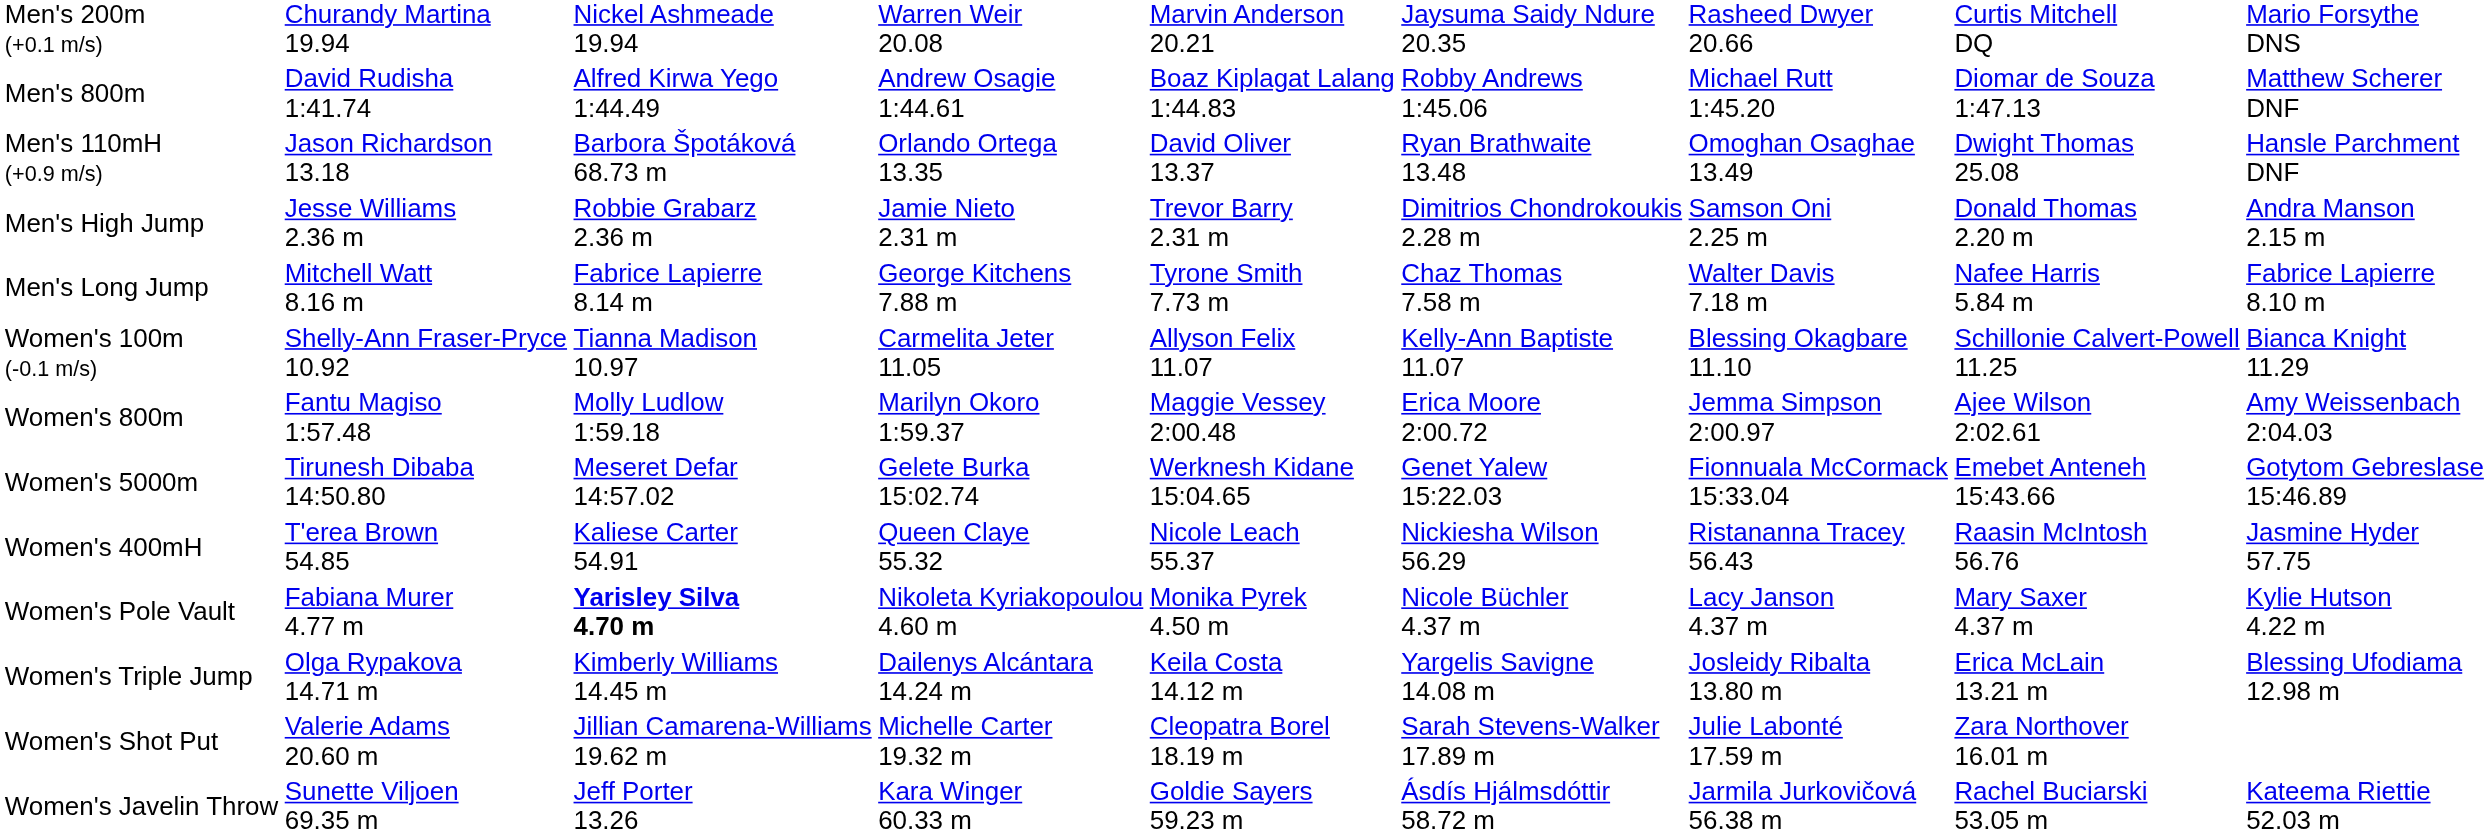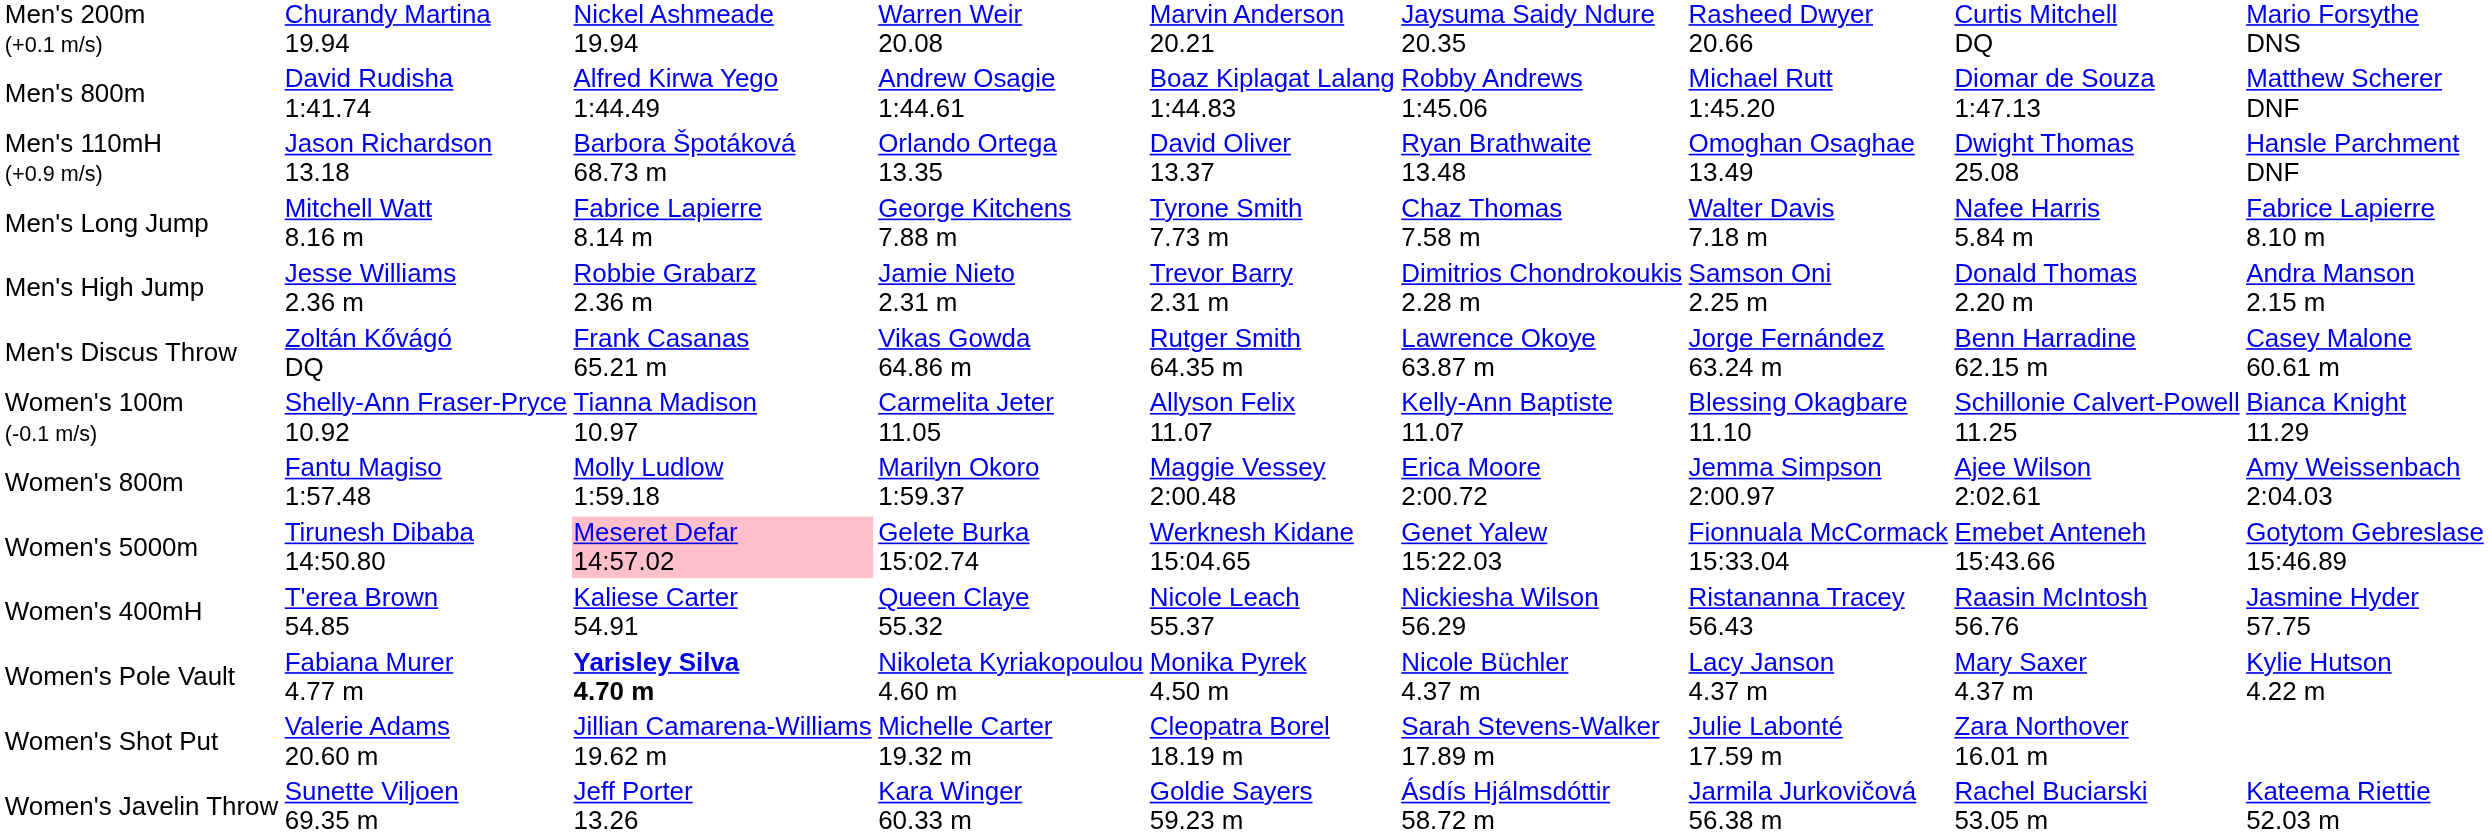 <table>
 <tr>
 <td>Men's 200m<br><small>(+0.1 m/s)</small></td>
 <td><a href='#'>Churandy Martina</a><br>  19.94</td>
 <td><a href='#'>Nickel Ashmeade</a><br>  19.94</td>
 <td><a href='#'>Warren Weir</a><br>  20.08</td>
 <td><a href='#'>Marvin Anderson</a><br>  20.21</td>
 <td><a href='#'>Jaysuma Saidy Ndure</a><br>  20.35</td>
 <td><a href='#'>Rasheed Dwyer</a><br>  20.66</td>
 <td><a href='#'>Curtis Mitchell</a><br>  DQ</td>
 <td><a href='#'>Mario Forsythe</a><br>  DNS</td>
 </tr>
 <tr>
 <td>Men's 800m</td>
 <td><a href='#'>David Rudisha</a><br>  1:41.74</td>
 <td><a href='#'>Alfred Kirwa Yego</a><br>  1:44.49</td>
 <td><a href='#'>Andrew Osagie</a><br>  1:44.61</td>
 <td><a href='#'>Boaz Kiplagat Lalang</a><br>  1:44.83</td>
 <td><a href='#'>Robby Andrews</a><br>  1:45.06</td>
 <td><a href='#'>Michael Rutt</a><br>  1:45.20</td>
 <td><a href='#'>Diomar de Souza</a><br>  1:47.13</td>
 <td><a href='#'>Matthew Scherer</a><br>  DNF</td>
 </tr>
 <tr>
 <td>Men's 110mH<br><small>(+0.9 m/s)</small></td>
 <td><a href='#'>Jason Richardson</a><br>  13.18</td>
 <td><a href='#'>Barbora Špotáková</a><br>  68.73 m</td>
 <td><a href='#'>Orlando Ortega</a><br>  13.35</td>
 <td><a href='#'>David Oliver</a><br>  13.37</td>
 <td><a href='#'>Ryan Brathwaite</a><br>  13.48</td>
 <td><a href='#'>Omoghan Osaghae</a><br>  13.49</td>
 <td><a href='#'>Dwight Thomas</a><br>  25.08</td>
 <td><a href='#'>Hansle Parchment</a><br>  DNF</td>
 </tr>
 <tr>
+<td>Men's Long Jump</td>
+<td><a href='#'>Mitchell Watt</a><br>  8.16 m</td>
+<td><a href='#'>Fabrice Lapierre</a><br>  8.14 m</td>
+<td><a href='#'>George Kitchens</a><br>  7.88 m</td>
+<td><a href='#'>Tyrone Smith</a><br>  7.73 m</td>
+<td><a href='#'>Chaz Thomas</a><br>  7.58 m</td>
+<td><a href='#'>Walter Davis</a><br>  7.18 m</td>
+<td><a href='#'>Nafee Harris</a><br>  5.84 m</td>
+<td><a href='#'>Fabrice Lapierre</a><br>  8.10 m</td>
+</tr>
+<tr>
 <td>Men's High Jump</td>
 <td><a href='#'>Jesse Williams</a><br>  2.36 m</td>
 <td><a href='#'>Robbie Grabarz</a><br>  2.36 m</td>
 <td><a href='#'>Jamie Nieto</a><br>  2.31 m</td>
 <td><a href='#'>Trevor Barry</a><br>  2.31 m</td>
 <td><a href='#'>Dimitrios Chondrokoukis</a><br>  2.28 m</td>
 <td><a href='#'>Samson Oni</a><br>  2.25 m</td>
 <td><a href='#'>Donald Thomas</a><br>  2.20 m</td>
 <td><a href='#'>Andra Manson</a><br>  2.15 m</td>
 </tr>
 <tr>
-<td>Men's Long Jump</td>
-<td><a href='#'>Mitchell Watt</a><br>  8.16 m</td>
-<td><a href='#'>Fabrice Lapierre</a><br>  8.14 m</td>
-<td><a href='#'>George Kitchens</a><br>  7.88 m</td>
-<td><a href='#'>Tyrone Smith</a><br>  7.73 m</td>
-<td><a href='#'>Chaz Thomas</a><br>  7.58 m</td>
-<td><a href='#'>Walter Davis</a><br>  7.18 m</td>
-<td><a href='#'>Nafee Harris</a><br>  5.84 m</td>
-<td><a href='#'>Fabrice Lapierre</a><br>  8.10 m</td>
+<td>Men's Discus Throw</td>
+<td><a href='#'>Zoltán Kővágó</a><br>  DQ</td>
+<td><a href='#'>Frank Casanas</a><br>  65.21 m</td>
+<td><a href='#'>Vikas Gowda</a><br>  64.86 m</td>
+<td><a href='#'>Rutger Smith</a><br>  64.35 m</td>
+<td><a href='#'>Lawrence Okoye</a><br>  63.87 m</td>
+<td><a href='#'>Jorge Fernández</a><br>  63.24 m</td>
+<td><a href='#'>Benn Harradine</a><br>  62.15 m</td>
+<td><a href='#'>Casey Malone</a><br>  60.61 m</td>
 </tr>
 <tr>
 <td>Women's 100m<br><small>(-0.1 m/s)</small></td>
 <td><a href='#'>Shelly-Ann Fraser-Pryce</a><br>  10.92</td>
 <td><a href='#'>Tianna Madison</a><br>  10.97</td>
 <td><a href='#'>Carmelita Jeter</a><br>  11.05</td>
 <td><a href='#'>Allyson Felix</a><br>  11.07</td>
 <td><a href='#'>Kelly-Ann Baptiste</a><br>  11.07</td>
 <td><a href='#'>Blessing Okagbare</a><br>  11.10</td>
 <td><a href='#'>Schillonie Calvert-Powell</a><br>  11.25</td>
 <td><a href='#'>Bianca Knight</a><br>  11.29</td>
 </tr>
 <tr>
 <td>Women's 800m</td>
 <td><a href='#'>Fantu Magiso</a><br>  1:57.48</td>
 <td><a href='#'>Molly Ludlow</a><br>  1:59.18</td>
 <td><a href='#'>Marilyn Okoro</a><br>  1:59.37</td>
 <td><a href='#'>Maggie Vessey</a><br>  2:00.48</td>
 <td><a href='#'>Erica Moore</a><br>  2:00.72</td>
 <td><a href='#'>Jemma Simpson</a><br>  2:00.97</td>
 <td><a href='#'>Ajee Wilson</a><br>  2:02.61</td>
 <td><a href='#'>Amy Weissenbach</a><br>  2:04.03</td>
 </tr>
 <tr>
 <td>Women's 5000m</td>
 <td><a href='#'>Tirunesh Dibaba</a><br>  14:50.80</td>
-<td><a href='#'>Meseret Defar</a><br>  14:57.02</td>
+<td style="background: pink;"><a href='#'>Meseret Defar</a><br>  14:57.02</td>
 <td><a href='#'>Gelete Burka</a><br>  15:02.74</td>
 <td><a href='#'>Werknesh Kidane</a><br>  15:04.65</td>
 <td><a href='#'>Genet Yalew</a><br>  15:22.03</td>
 <td><a href='#'>Fionnuala McCormack</a><br>  15:33.04</td>
 <td><a href='#'>Emebet Anteneh</a><br>  15:43.66</td>
 <td><a href='#'>Gotytom Gebreslase</a><br>  15:46.89</td>
 </tr>
 <tr>
 <td>Women's 400mH</td>
 <td><a href='#'>T'erea Brown</a><br>  54.85</td>
 <td><a href='#'>Kaliese Carter</a><br>  54.91</td>
 <td><a href='#'>Queen Claye</a><br>  55.32</td>
 <td><a href='#'>Nicole Leach</a><br>  55.37</td>
 <td><a href='#'>Nickiesha Wilson</a><br>  56.29</td>
 <td><a href='#'>Ristananna Tracey</a><br>  56.43</td>
 <td><a href='#'>Raasin McIntosh</a><br>  56.76</td>
 <td><a href='#'>Jasmine Hyder</a><br>  57.75</td>
 </tr>
 <tr>
 <td>Women's Pole Vault</td>
 <td><a href='#'>Fabiana Murer</a><br>  4.77 m</td>
 <td><strong><a href='#'>Yarisley Silva</a><br>  4.70 m</strong></td>
 <td><a href='#'>Nikoleta Kyriakopoulou</a><br>  4.60 m</td>
 <td><a href='#'>Monika Pyrek</a><br>  4.50 m</td>
 <td><a href='#'>Nicole Büchler</a><br>  4.37 m</td>
 <td><a href='#'>Lacy Janson</a><br>  4.37 m</td>
 <td><a href='#'>Mary Saxer</a><br>  4.37 m</td>
 <td><a href='#'>Kylie Hutson</a><br>  4.22 m</td>
 </tr>
 <tr>
-<td>Women's Triple Jump</td>
-<td><a href='#'>Olga Rypakova</a><br>  14.71 m</td>
-<td><a href='#'>Kimberly Williams</a><br>  14.45 m</td>
-<td><a href='#'>Dailenys Alcántara</a><br>  14.24 m</td>
-<td><a href='#'>Keila Costa</a><br>  14.12 m</td>
-<td><a href='#'>Yargelis Savigne</a><br>  14.08 m</td>
-<td><a href='#'>Josleidy Ribalta</a><br>  13.80 m</td>
-<td><a href='#'>Erica McLain</a><br>  13.21 m</td>
-<td><a href='#'>Blessing Ufodiama</a><br>  12.98 m</td>
-</tr>
-<tr>
 <td>Women's Shot Put</td>
 <td><a href='#'>Valerie Adams</a><br>  20.60 m</td>
 <td><a href='#'>Jillian Camarena-Williams</a><br>  19.62 m</td>
 <td><a href='#'>Michelle Carter</a><br>  19.32 m</td>
 <td><a href='#'>Cleopatra Borel</a><br>  18.19 m</td>
 <td><a href='#'>Sarah Stevens-Walker</a><br>  17.89 m</td>
 <td><a href='#'>Julie Labonté</a><br>  17.59 m</td>
 <td><a href='#'>Zara Northover</a><br>  16.01 m</td>
 </tr>
 <tr>
 <td>Women's Javelin Throw</td>
 <td><a href='#'>Sunette Viljoen</a><br>  69.35 m</td>
 <td><a href='#'>Jeff Porter</a><br>  13.26</td>
 <td><a href='#'>Kara Winger</a><br>  60.33 m</td>
 <td><a href='#'>Goldie Sayers</a><br>  59.23 m</td>
 <td><a href='#'>Ásdís Hjálmsdóttir</a><br>  58.72 m</td>
 <td><a href='#'>Jarmila Jurkovičová</a><br>  56.38 m</td>
 <td><a href='#'>Rachel Buciarski</a><br>  53.05 m</td>
 <td><a href='#'>Kateema Riettie</a><br>  52.03 m</td>
 </tr>
 </table>
